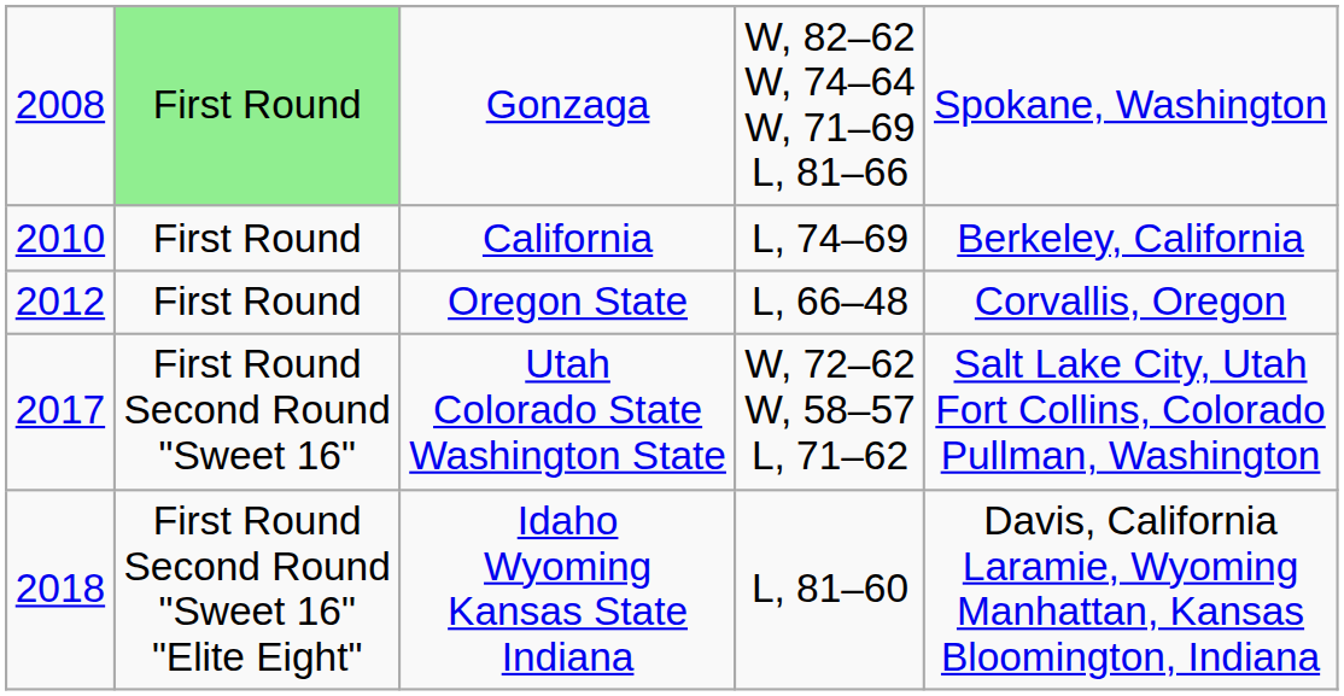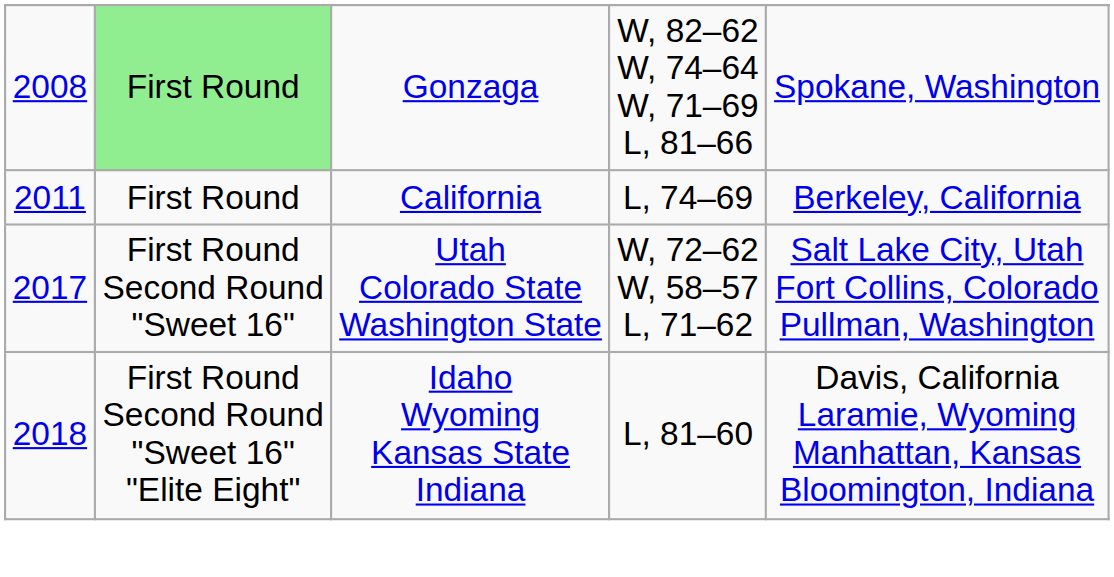 <table class="wikitable" style="text-align:center">
 <tr>
 </tr>
 <tr>
 <td><a href='#'>2008</a></td>
 <td style="background: lightgreen;">First Round</td>
 <td><a href='#'>Gonzaga</a></td>
 <td>W, 82–62<br>W, 74–64<br>W, 71–69<br>L, 81–66</td>
 <td><a href='#'>Spokane, Washington</a></td>
 </tr>
 <tr>
-<td><a href='#'>2010</a></td>
+<td><a href='#'>2011</a></td>
 <td>First Round</td>
 <td><a href='#'>California</a></td>
 <td>L, 74–69</td>
 <td><a href='#'>Berkeley, California</a></td>
-</tr>
-<tr>
-<td><a href='#'>2012</a></td>
-<td>First Round</td>
-<td><a href='#'>Oregon State</a></td>
-<td>L, 66–48</td>
-<td><a href='#'>Corvallis, Oregon</a></td>
 </tr>
 <tr>
 <td><a href='#'>2017</a></td>
 <td>First Round<br>Second Round<br>"Sweet 16"</td>
 <td><a href='#'>Utah</a><br><a href='#'>Colorado State</a><br><a href='#'>Washington State</a></td>
 <td>W, 72–62<br>W, 58–57<br>L, 71–62</td>
 <td><a href='#'>Salt Lake City, Utah</a><br><a href='#'>Fort Collins, Colorado</a><br><a href='#'>Pullman, Washington</a></td>
 </tr>
 <tr>
 <td><a href='#'>2018</a></td>
 <td>First Round<br>Second Round<br>"Sweet 16"<br>"Elite Eight"</td>
 <td><a href='#'>Idaho</a><br><a href='#'>Wyoming</a><br><a href='#'>Kansas State</a><br><a href='#'>Indiana</a></td>
 <td>L, 81–60</td>
 <td>Davis, California<br><a href='#'>Laramie, Wyoming</a><br><a href='#'>Manhattan, Kansas</a><br><a href='#'>Bloomington, Indiana</a></td>
 </tr>
 </table>
